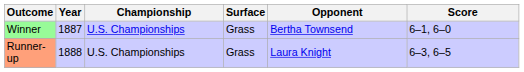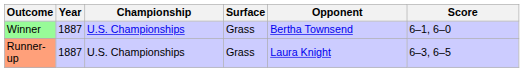 <table class='sortable wikitable'>
 <tr>
 <th style="width:65px">Outcome</th>
 <th style="width:35px">Year</th>
 <th style="width:200px">Championship</th>
 <th style="width:50px">Surface</th>
 <th style="width:200px">Opponent</th>
 <th style="width:160px" class="unsortable">Score</th>
 </tr>
 <tr style="background:#ccf;">
 <td style="background:#98fb98;">Winner</td>
 <td>1887</td>
 <td><a href='#'>U.S. Championships</a></td>
 <td>Grass</td>
 <td> <a href='#'>Bertha Townsend</a></td>
 <td>6–1, 6–0</td>
 </tr>
 <tr style="background:#ccf;">
 <td style="background:#ffa07a;">Runner-up</td>
-<td>1888</td>
+<td>1887</td>
 <td>U.S. Championships</td>
 <td>Grass</td>
 <td> <a href='#'>Laura Knight</a></td>
 <td>6–3, 6–5</td>
 </tr>
 </table>
